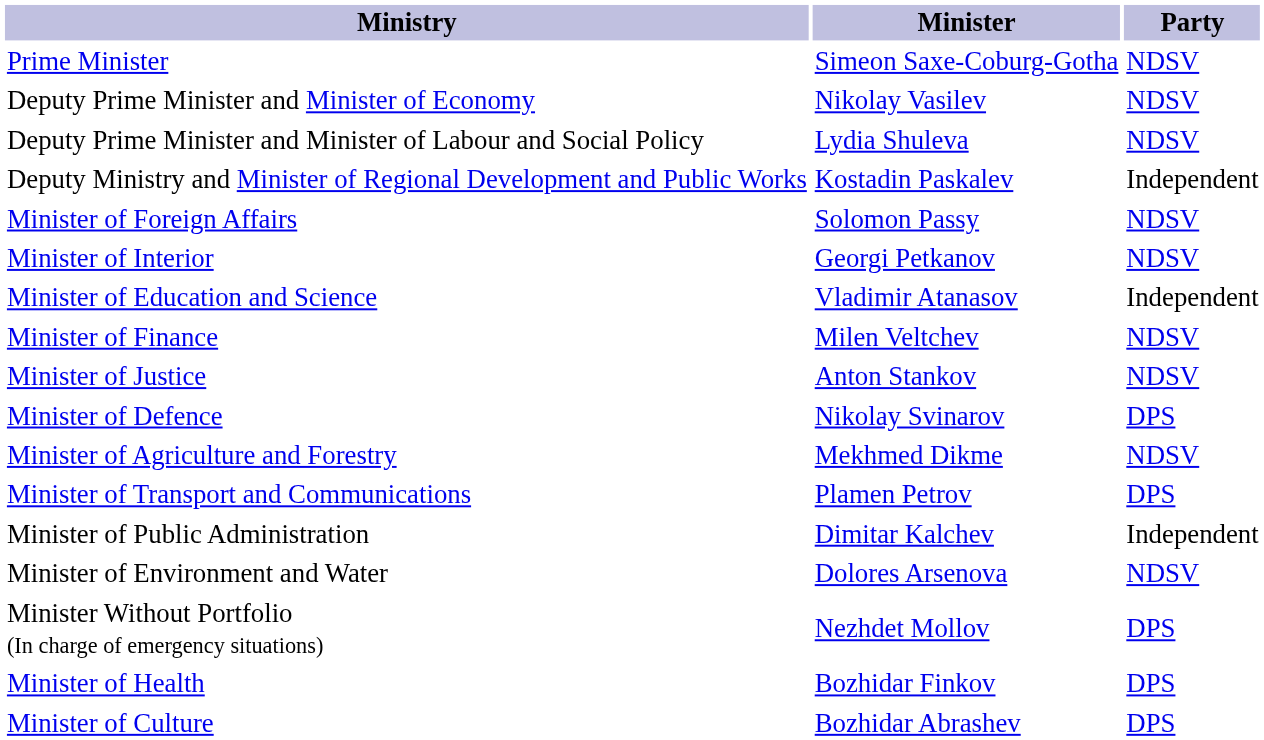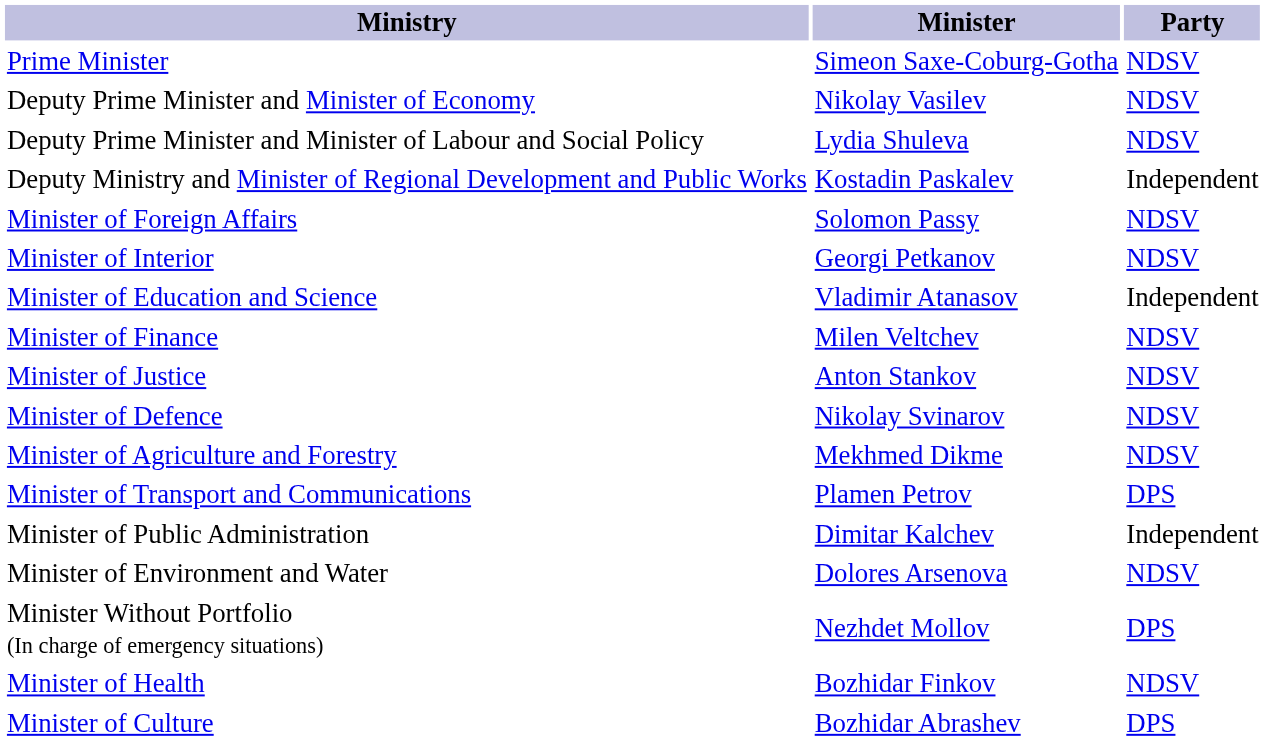 <table class="toccolours" style="margin-bottom: 1em; font-size: 85%;">
 <tr bgcolor="C0C0E0">
 <th>Ministry</th>
 <th>Minister</th>
 <th>Party</th>
 </tr>
 <tr>
 <td><a href='#'>Prime Minister</a></td>
 <td><a href='#'>Simeon Saxe-Coburg-Gotha</a></td>
 <td><a href='#'>NDSV</a></td>
 </tr>
 <tr>
 <td>Deputy Prime Minister and <a href='#'>Minister of Economy</a></td>
 <td><a href='#'>Nikolay Vasilev</a></td>
 <td><a href='#'>NDSV</a></td>
 </tr>
 <tr>
 <td>Deputy Prime Minister and Minister of Labour and Social Policy</td>
 <td><a href='#'>Lydia Shuleva</a></td>
 <td><a href='#'>NDSV</a></td>
 </tr>
 <tr>
 <td>Deputy Ministry and <a href='#'>Minister of Regional Development and Public Works</a></td>
 <td><a href='#'>Kostadin Paskalev</a></td>
 <td>Independent</td>
 </tr>
 <tr>
 <td><a href='#'>Minister of Foreign Affairs</a></td>
 <td><a href='#'>Solomon Passy</a></td>
 <td><a href='#'>NDSV</a></td>
 </tr>
 <tr>
 <td><a href='#'>Minister of Interior</a></td>
 <td><a href='#'>Georgi Petkanov</a></td>
 <td><a href='#'>NDSV</a></td>
 </tr>
 <tr>
 <td><a href='#'>Minister of Education and Science</a></td>
 <td><a href='#'>Vladimir Atanasov</a></td>
 <td>Independent</td>
 </tr>
 <tr>
 <td><a href='#'>Minister of Finance</a></td>
 <td><a href='#'>Milen Veltchev</a></td>
 <td><a href='#'>NDSV</a></td>
 </tr>
 <tr>
 <td><a href='#'>Minister of Justice</a></td>
 <td><a href='#'>Anton Stankov</a></td>
 <td><a href='#'>NDSV</a></td>
 </tr>
 <tr>
 <td><a href='#'>Minister of Defence</a></td>
 <td><a href='#'>Nikolay Svinarov</a></td>
-<td><a href='#'>DPS</a></td>
+<td><a href='#'>NDSV</a></td>
 </tr>
 <tr>
 <td><a href='#'>Minister of Agriculture and Forestry</a></td>
 <td><a href='#'>Mekhmed Dikme</a></td>
 <td><a href='#'>NDSV</a></td>
 </tr>
 <tr>
 <td><a href='#'>Minister of Transport and Communications</a></td>
 <td><a href='#'>Plamen Petrov</a></td>
 <td><a href='#'>DPS</a></td>
 </tr>
 <tr>
 <td>Minister of Public Administration</td>
 <td><a href='#'>Dimitar Kalchev</a></td>
 <td>Independent</td>
 </tr>
 <tr>
 <td>Minister of Environment and Water</td>
 <td><a href='#'>Dolores Arsenova</a></td>
 <td><a href='#'>NDSV</a></td>
 </tr>
 <tr>
 <td>Minister Without Portfolio<br><small>(In charge of emergency situations)</small></td>
 <td><a href='#'>Nezhdet Mollov</a></td>
 <td><a href='#'>DPS</a></td>
 </tr>
 <tr>
 <td><a href='#'>Minister of Health</a></td>
 <td><a href='#'>Bozhidar Finkov</a></td>
-<td><a href='#'>DPS</a></td>
+<td><a href='#'>NDSV</a></td>
 </tr>
 <tr>
 <td><a href='#'>Minister of Culture</a></td>
 <td><a href='#'>Bozhidar Abrashev</a></td>
 <td><a href='#'>DPS</a></td>
 </tr>
 <tr>
 </tr>
 </table>
